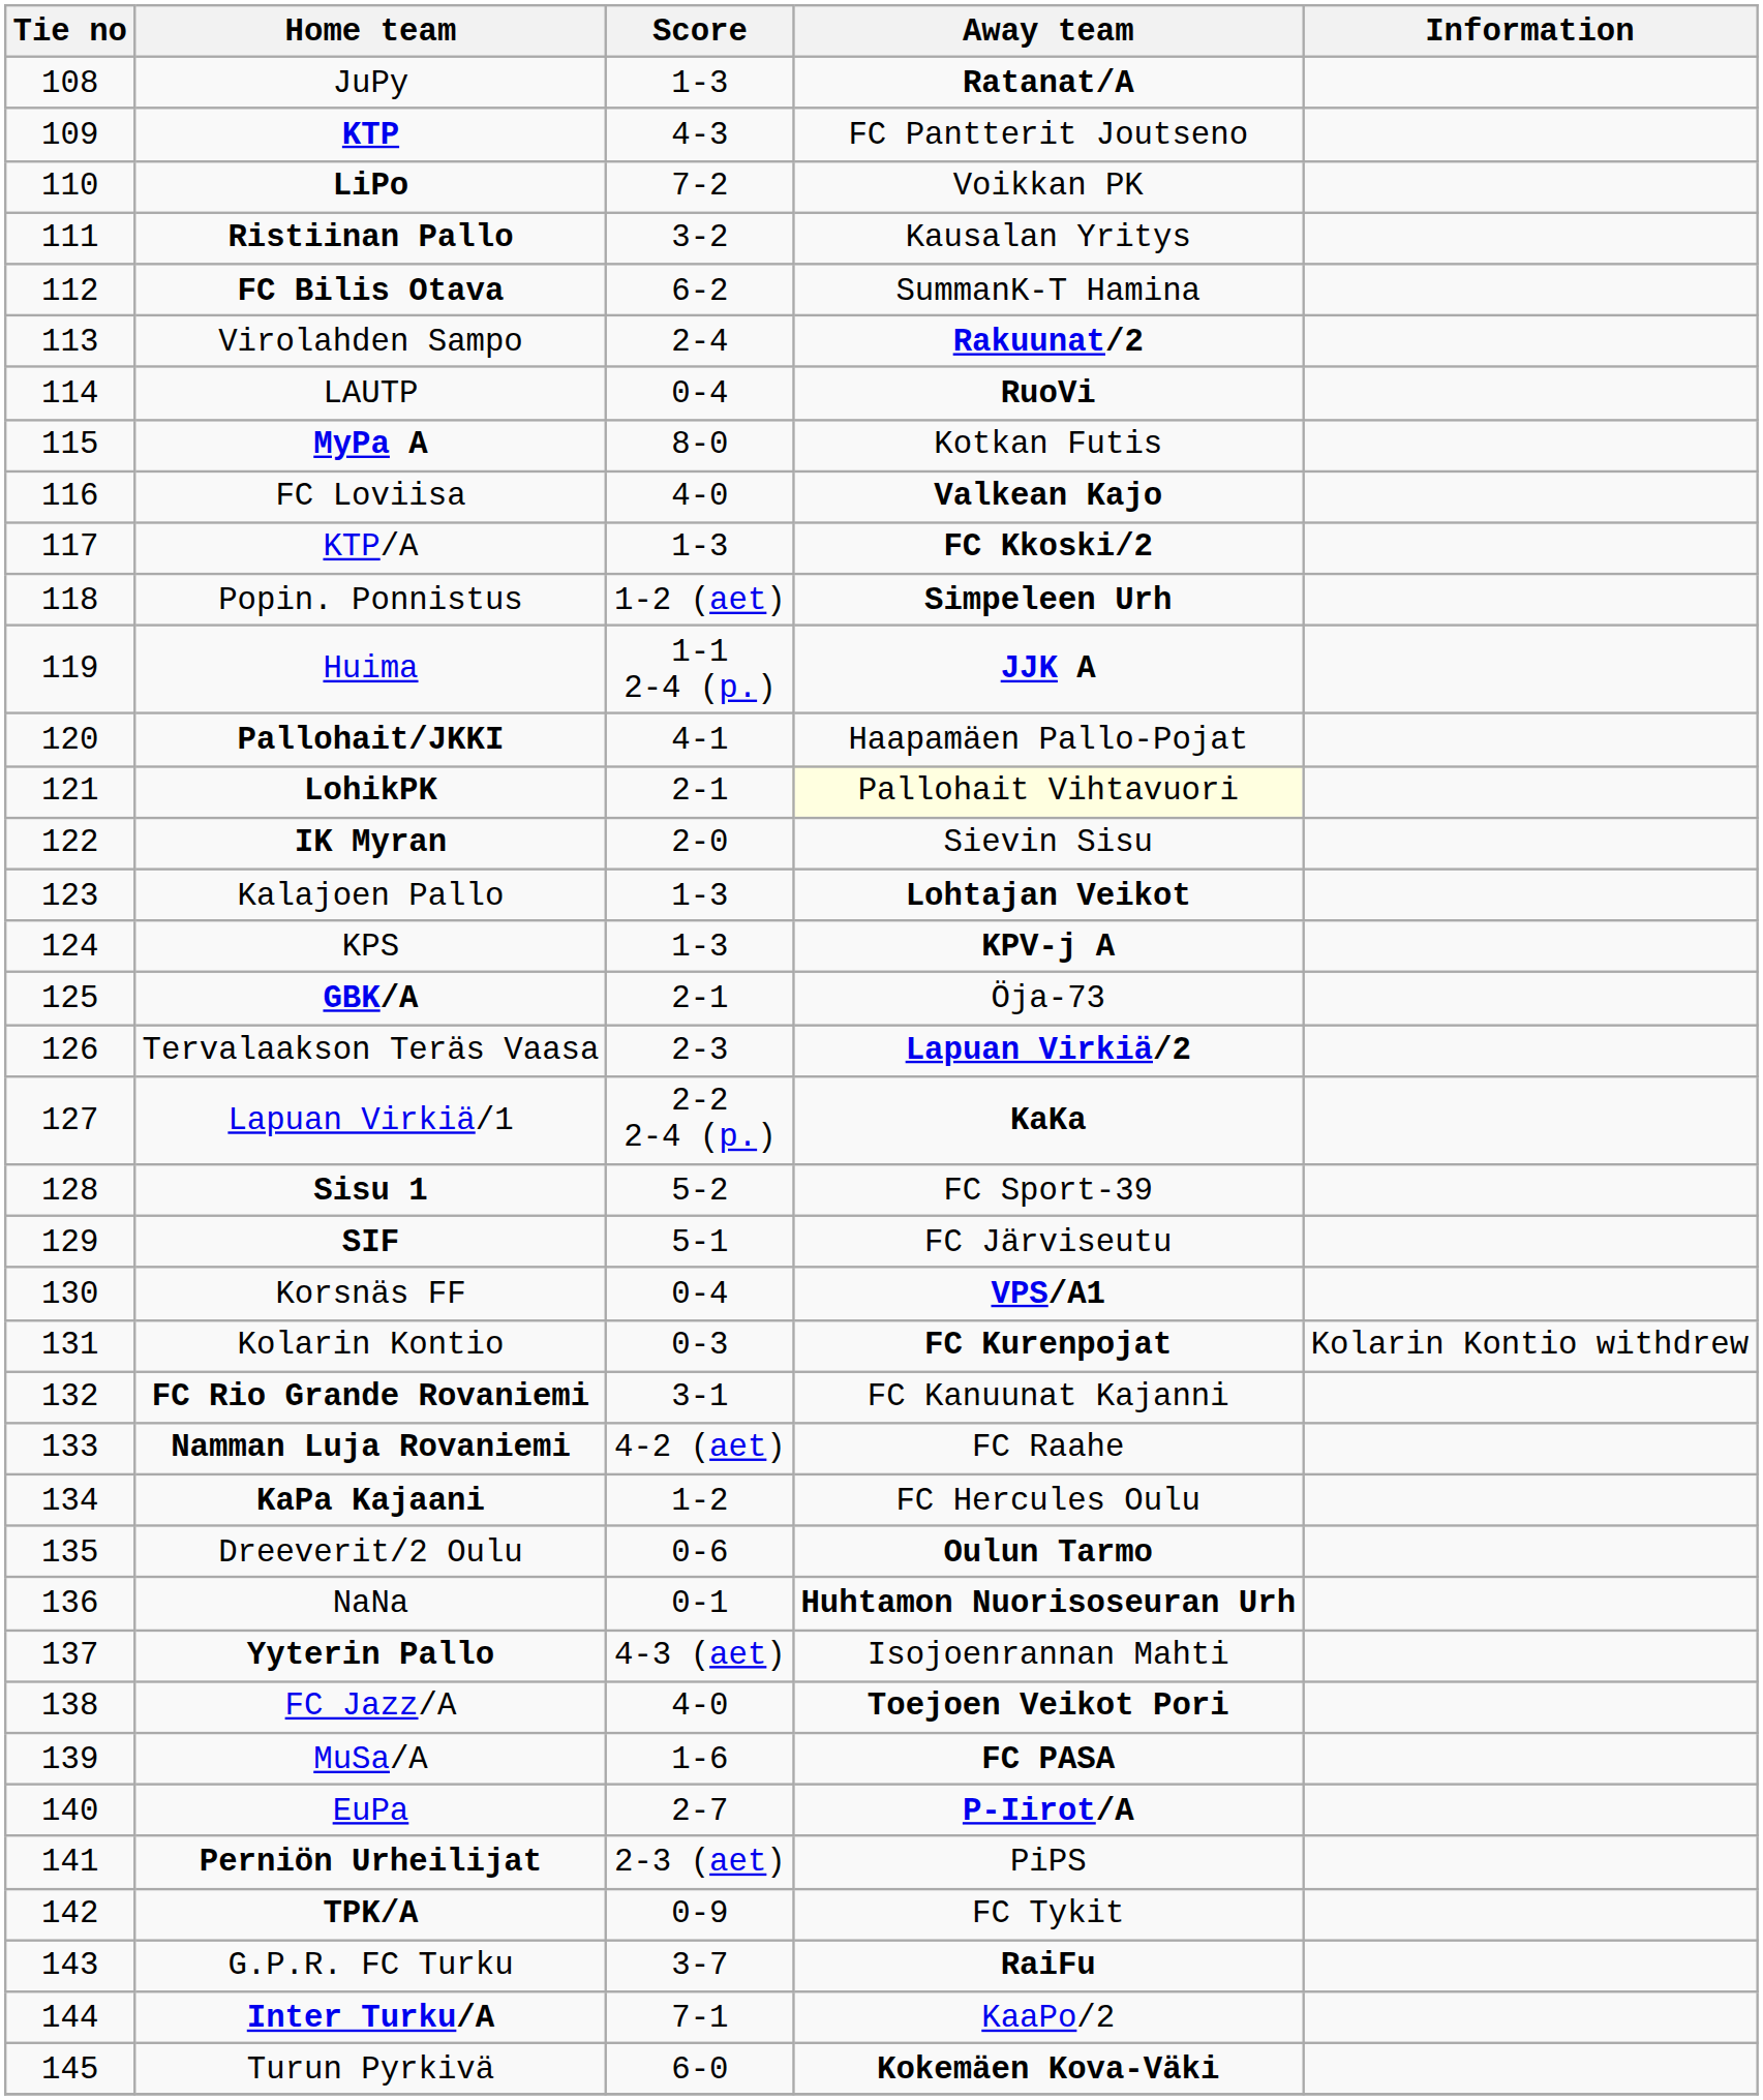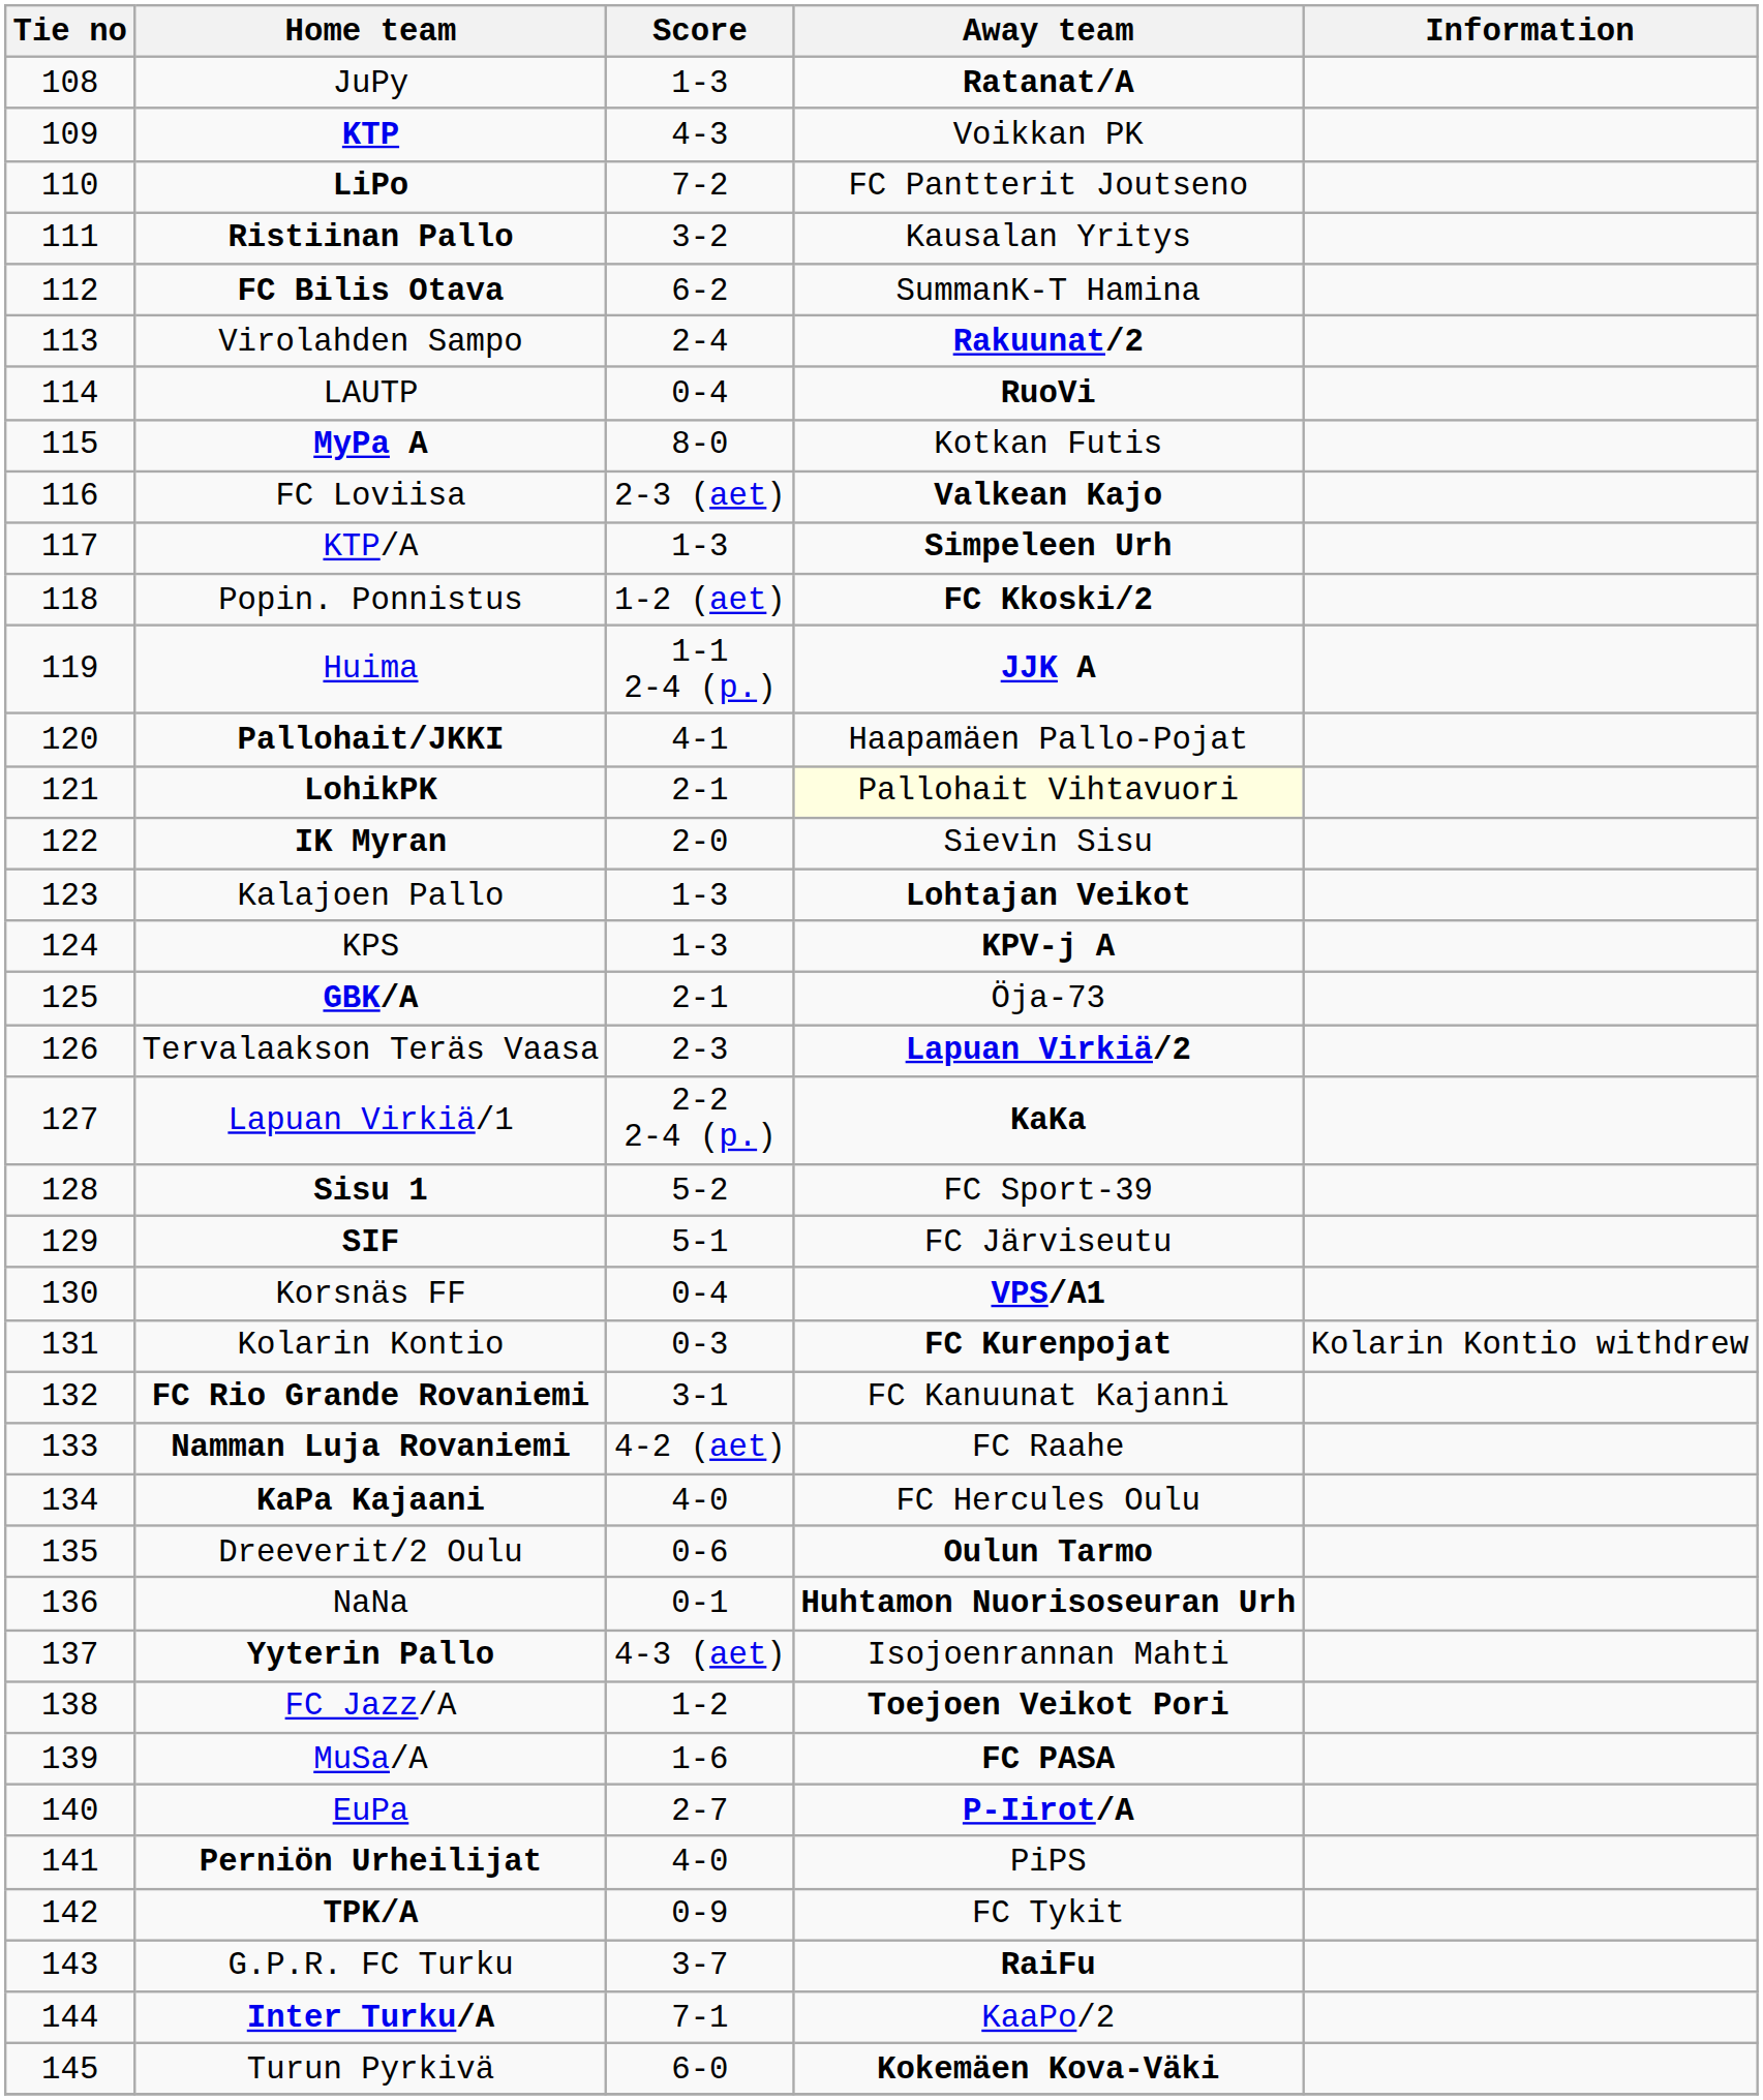 <table class="wikitable" style="text-align:center">
 <tr>
 <th style= width="40px">Tie no</th>
 <th style= width="150px">Home team</th>
 <th style= width="60px">Score</th>
 <th style= width="150px">Away team</th>
 <th style= width="30px">Information</th>
 </tr>
 <tr>
 <td>108</td>
 <td>JuPy</td>
 <td>1-3</td>
 <td><strong>Ratanat/A</strong></td>
 <td></td>
 </tr>
 <tr>
 <td>109</td>
 <td><strong><a href='#'>KTP</a></strong></td>
 <td>4-3</td>
-<td>FC Pantterit Joutseno</td>
+<td>Voikkan PK</td>
 <td></td>
 </tr>
 <tr>
 <td>110</td>
 <td><strong>LiPo</strong></td>
 <td>7-2</td>
-<td>Voikkan PK</td>
+<td>FC Pantterit Joutseno</td>
 <td></td>
 </tr>
 <tr>
 <td>111</td>
 <td><strong>Ristiinan Pallo</strong></td>
 <td>3-2</td>
 <td>Kausalan Yritys</td>
 <td></td>
 </tr>
 <tr>
 <td>112</td>
 <td><strong>FC Bilis Otava</strong></td>
 <td>6-2</td>
 <td>SummanK-T Hamina</td>
 <td></td>
 </tr>
 <tr>
 <td>113</td>
 <td>Virolahden Sampo</td>
 <td>2-4</td>
 <td><strong><a href='#'>Rakuunat</a>/2</strong></td>
 <td></td>
 </tr>
 <tr>
 <td>114</td>
 <td>LAUTP</td>
 <td>0-4</td>
 <td><strong>RuoVi</strong></td>
 <td></td>
 </tr>
 <tr>
 <td>115</td>
 <td><strong><a href='#'>MyPa</a> A</strong></td>
 <td>8-0</td>
 <td>Kotkan Futis</td>
 <td></td>
 </tr>
 <tr>
 <td>116</td>
 <td>FC Loviisa</td>
-<td>4-0</td>
+<td>2-3 (<a href='#'>aet</a>)</td>
 <td><strong>Valkean Kajo</strong></td>
 <td></td>
 </tr>
 <tr>
 <td>117</td>
 <td><a href='#'>KTP</a>/A</td>
 <td>1-3</td>
-<td><strong>FC Kkoski/2</strong></td>
+<td><strong>Simpeleen Urh</strong></td>
 <td></td>
 </tr>
 <tr>
 <td>118</td>
 <td>Popin. Ponnistus</td>
 <td>1-2 (<a href='#'>aet</a>)</td>
-<td><strong>Simpeleen Urh</strong></td>
+<td><strong>FC Kkoski/2</strong></td>
 <td></td>
 </tr>
 <tr>
 <td>119</td>
 <td><a href='#'>Huima</a></td>
 <td>1-1 <br>2-4  (<a href='#'>p.</a>)</td>
 <td><strong><a href='#'>JJK</a> A</strong></td>
 <td></td>
 </tr>
 <tr>
 <td>120</td>
 <td><strong>Pallohait/JKKI</strong></td>
 <td>4-1</td>
 <td>Haapamäen Pallo-Pojat</td>
 <td></td>
 </tr>
 <tr>
 <td>121</td>
 <td><strong>LohikPK</strong></td>
 <td>2-1</td>
 <td style="background: lightyellow;">Pallohait Vihtavuori</td>
 <td></td>
 </tr>
 <tr>
 <td>122</td>
 <td><strong>IK Myran</strong></td>
 <td>2-0</td>
 <td>Sievin Sisu</td>
 <td></td>
 </tr>
 <tr>
 <td>123</td>
 <td>Kalajoen Pallo</td>
 <td>1-3</td>
 <td><strong>Lohtajan Veikot</strong></td>
 <td></td>
 </tr>
 <tr>
 <td>124</td>
 <td>KPS</td>
 <td>1-3</td>
 <td><strong>KPV-j A</strong></td>
 <td></td>
 </tr>
 <tr>
 <td>125</td>
 <td><strong><a href='#'>GBK</a>/A</strong></td>
 <td>2-1</td>
 <td>Öja-73</td>
 <td></td>
 </tr>
 <tr>
 <td>126</td>
 <td>Tervalaakson Teräs Vaasa</td>
 <td>2-3</td>
 <td><strong><a href='#'>Lapuan Virkiä</a>/2</strong></td>
 <td></td>
 </tr>
 <tr>
 <td>127</td>
 <td><a href='#'>Lapuan Virkiä</a>/1</td>
 <td>2-2 <br>2-4  (<a href='#'>p.</a>)</td>
 <td><strong>KaKa</strong></td>
 <td></td>
 </tr>
 <tr>
 <td>128</td>
 <td><strong>Sisu 1</strong></td>
 <td>5-2</td>
 <td>FC Sport-39</td>
 <td></td>
 </tr>
 <tr>
 <td>129</td>
 <td><strong>SIF</strong></td>
 <td>5-1</td>
 <td>FC Järviseutu</td>
 <td></td>
 </tr>
 <tr>
 <td>130</td>
 <td>Korsnäs FF</td>
 <td>0-4</td>
 <td><strong><a href='#'>VPS</a>/A1</strong></td>
 <td></td>
 </tr>
 <tr>
 <td>131</td>
 <td>Kolarin Kontio</td>
 <td>0-3</td>
 <td><strong>FC Kurenpojat</strong></td>
 <td>Kolarin Kontio withdrew</td>
 </tr>
 <tr>
 <td>132</td>
 <td><strong>FC Rio Grande Rovaniemi</strong></td>
 <td>3-1</td>
 <td>FC Kanuunat Kajanni</td>
 <td></td>
 </tr>
 <tr>
 <td>133</td>
 <td><strong>Namman Luja Rovaniemi</strong></td>
 <td>4-2 (<a href='#'>aet</a>)</td>
 <td>FC Raahe</td>
 <td></td>
 </tr>
 <tr>
 <td>134</td>
 <td><strong>KaPa Kajaani</strong></td>
-<td>1-2</td>
+<td>4-0</td>
 <td>FC Hercules Oulu</td>
 <td></td>
 </tr>
 <tr>
 <td>135</td>
 <td>Dreeverit/2 Oulu</td>
 <td>0-6</td>
 <td><strong>Oulun Tarmo</strong></td>
 <td></td>
 </tr>
 <tr>
 <td>136</td>
 <td>NaNa</td>
 <td>0-1</td>
 <td><strong>Huhtamon Nuorisoseuran Urh</strong></td>
 <td></td>
 </tr>
 <tr>
 <td>137</td>
 <td><strong>Yyterin Pallo</strong></td>
 <td>4-3 (<a href='#'>aet</a>)</td>
 <td>Isojoenrannan Mahti</td>
 <td></td>
 </tr>
 <tr>
 <td>138</td>
 <td><a href='#'>FC Jazz</a>/A</td>
-<td>4-0</td>
+<td>1-2</td>
 <td><strong>Toejoen Veikot Pori</strong></td>
 <td></td>
 </tr>
 <tr>
 <td>139</td>
 <td><a href='#'>MuSa</a>/A</td>
 <td>1-6</td>
 <td><strong>FC PASA</strong></td>
 <td></td>
 </tr>
 <tr>
 <td>140</td>
 <td><a href='#'>EuPa</a></td>
 <td>2-7</td>
 <td><strong><a href='#'>P-Iirot</a>/A</strong></td>
 <td></td>
 </tr>
 <tr>
 <td>141</td>
 <td><strong>Perniön Urheilijat</strong></td>
-<td>2-3 (<a href='#'>aet</a>)</td>
+<td>4-0</td>
 <td>PiPS</td>
 <td></td>
 </tr>
 <tr>
 <td>142</td>
 <td><strong>TPK/A</strong></td>
 <td>0-9</td>
 <td>FC Tykit</td>
 <td></td>
 </tr>
 <tr>
 <td>143</td>
 <td>G.P.R. FC Turku</td>
 <td>3-7</td>
 <td><strong>RaiFu</strong></td>
 <td></td>
 </tr>
 <tr>
 <td>144</td>
 <td><strong><a href='#'>Inter Turku</a>/A</strong></td>
 <td>7-1</td>
 <td><a href='#'>KaaPo</a>/2</td>
 <td></td>
 </tr>
 <tr>
 <td>145</td>
 <td>Turun Pyrkivä</td>
 <td>6-0</td>
 <td><strong>Kokemäen Kova-Väki</strong></td>
 <td></td>
 </tr>
 <tr>
 </tr>
 </table>
